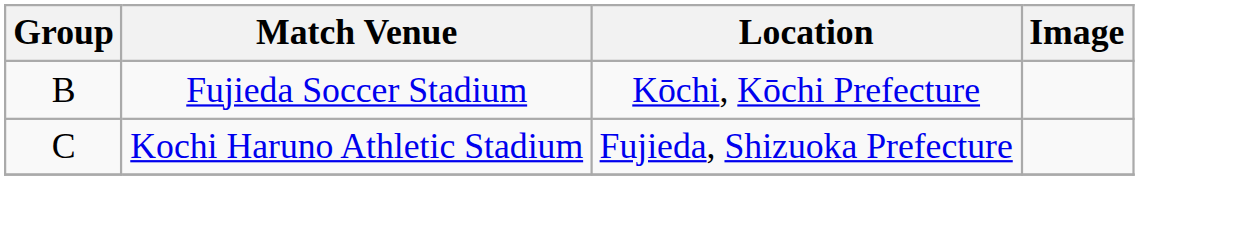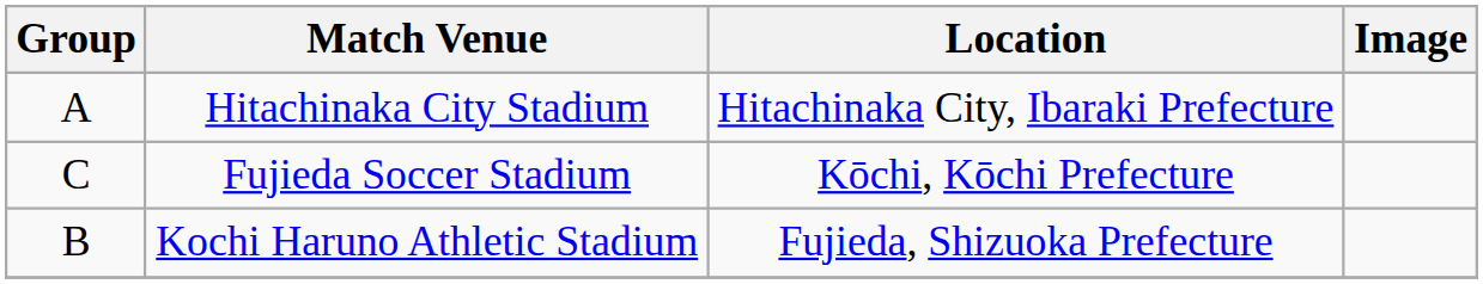 <table class="wikitable" style="text-align:center;">
 <tr>
 <th>Group</th>
 <th>Match Venue</th>
 <th>Location</th>
 <th>Image</th>
 </tr>
 <tr>
-<td>B</td>
+<td>A</td>
+<td><a href='#'>Hitachinaka City Stadium</a></td>
+<td><a href='#'>Hitachinaka</a> City, <a href='#'>Ibaraki Prefecture</a></td>
+<td></td>
+</tr>
+<tr>
+<td>C</td>
 <td><a href='#'>Fujieda Soccer Stadium</a></td>
 <td><a href='#'>Kōchi</a>, <a href='#'>Kōchi Prefecture</a></td>
 <td></td>
 </tr>
 <tr>
-<td>C</td>
+<td>B</td>
 <td><a href='#'>Kochi Haruno Athletic Stadium</a></td>
 <td><a href='#'>Fujieda</a>, <a href='#'>Shizuoka Prefecture</a></td>
 <td></td>
 </tr>
 <tr>
 </tr>
 </table>
